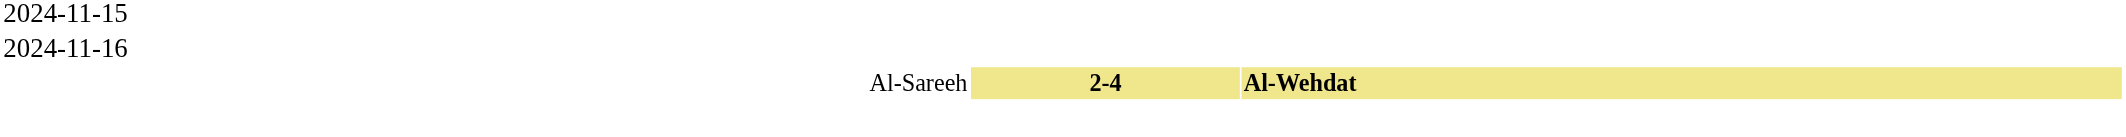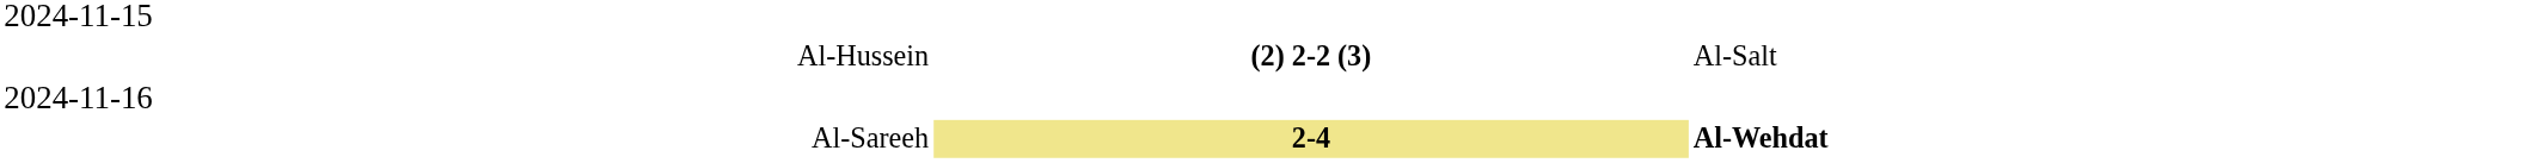 <table width="100%" cellspacing="1">
 <tr>
 <td>2024-11-15</td>
+</tr>
+<tr style="font-size:90%">
+<td align="right">Al-Hussein</td>
+<td align="center"><strong>(2) 2-2 (3)</strong></td>
+<td>Al-Salt</td>
 </tr>
 <tr>
 <td>2024-11-16</td>
 </tr>
 <tr style="font-size:90%">
 <td align="right">Al-Sareeh</td>
 <td align="center" style="background: khaki;"><strong>2-4</strong></td>
-<td style="background: khaki;"><strong>Al-Wehdat</strong></td>
+<td><strong>Al-Wehdat</strong></td>
 </tr>
 </table>
